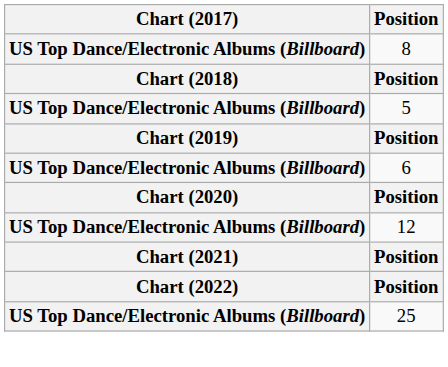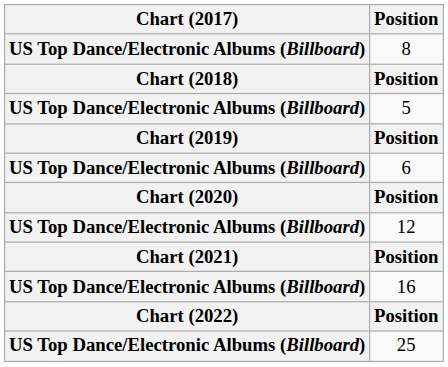 <table class="wikitable plainrowheaders" style="text-align:center">
 <tr>
 <th scope="col">Chart (2017)</th>
 <th scope="col">Position</th>
 </tr>
 <tr>
 <th scope="row">US Top Dance/Electronic Albums (<em>Billboard</em>)</th>
 <td>8</td>
 </tr>
 <tr>
 <th scope="col">Chart (2018)</th>
 <th scope="col">Position</th>
 </tr>
 <tr>
 <th scope="row">US Top Dance/Electronic Albums (<em>Billboard</em>)</th>
 <td>5</td>
 </tr>
 <tr>
 <th scope="col">Chart (2019)</th>
 <th scope="col">Position</th>
 </tr>
 <tr>
 <th scope="row">US Top Dance/Electronic Albums (<em>Billboard</em>)</th>
 <td>6</td>
 </tr>
 <tr>
 <th scope="col">Chart (2020)</th>
 <th scope="col">Position</th>
 </tr>
 <tr>
 <th scope="row">US Top Dance/Electronic Albums (<em>Billboard</em>)</th>
 <td>12</td>
 </tr>
 <tr>
 <th scope="col">Chart (2021)</th>
 <th scope="col">Position</th>
 </tr>
 <tr>
+<th scope="row">US Top Dance/Electronic Albums (<em>Billboard</em>)</th>
+<td>16</td>
+</tr>
+<tr>
 <th scope="col">Chart (2022)</th>
 <th scope="col">Position</th>
 </tr>
 <tr>
 <th scope="row">US Top Dance/Electronic Albums (<em>Billboard</em>)</th>
 <td>25</td>
 </tr>
 </table>
